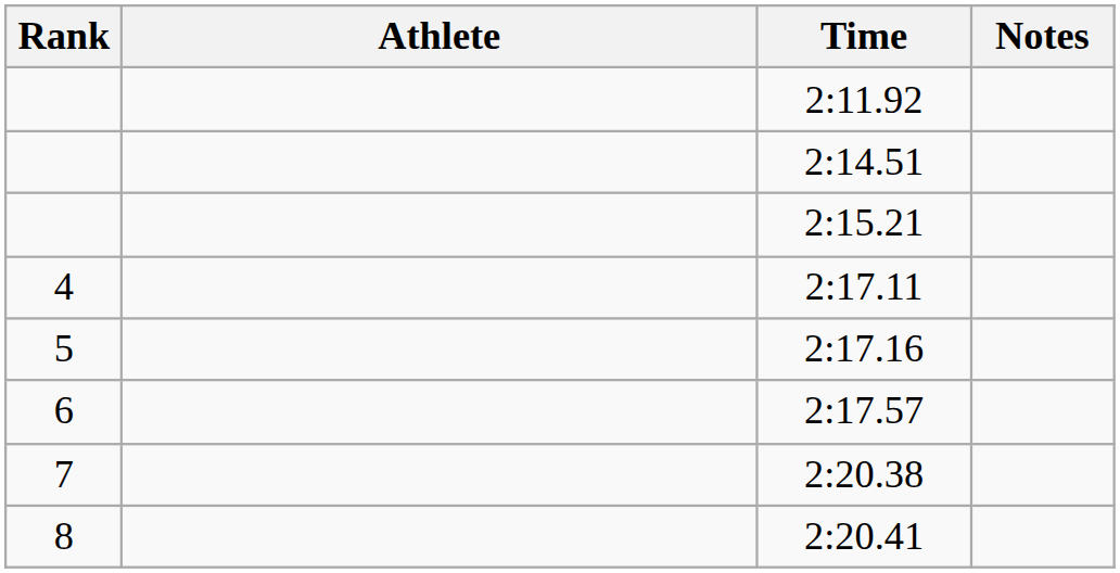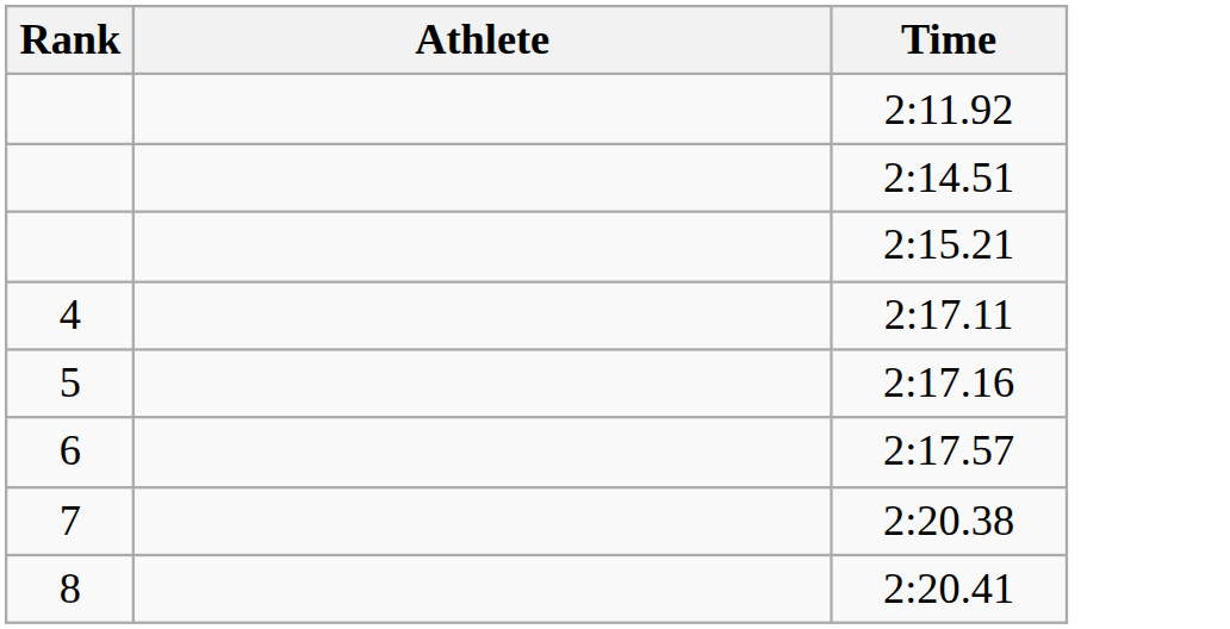 <table class="wikitable" style="text-align:center">
 <tr>
 <th width=40>Rank</th>
 <th width=250>Athlete</th>
 <th width=80>Time</th>
-<th width=50>Notes</th>
 </tr>
 <tr>
 <td></td>
 <td align=left></td>
 <td>2:11.92</td>
-<td></td>
 </tr>
 <tr>
 <td></td>
 <td align=left></td>
 <td>2:14.51</td>
-<td></td>
 </tr>
 <tr>
 <td></td>
 <td align=left></td>
 <td>2:15.21</td>
-<td></td>
 </tr>
 <tr>
 <td>4</td>
 <td align=left></td>
 <td>2:17.11</td>
-<td></td>
 </tr>
 <tr>
 <td>5</td>
 <td align=left></td>
 <td>2:17.16</td>
-<td></td>
 </tr>
 <tr>
 <td>6</td>
 <td align=left></td>
 <td>2:17.57</td>
-<td></td>
 </tr>
 <tr>
 <td>7</td>
 <td align=left></td>
 <td>2:20.38</td>
-<td></td>
 </tr>
 <tr>
 <td>8</td>
 <td align=left></td>
 <td>2:20.41</td>
-<td></td>
 </tr>
 </table>
